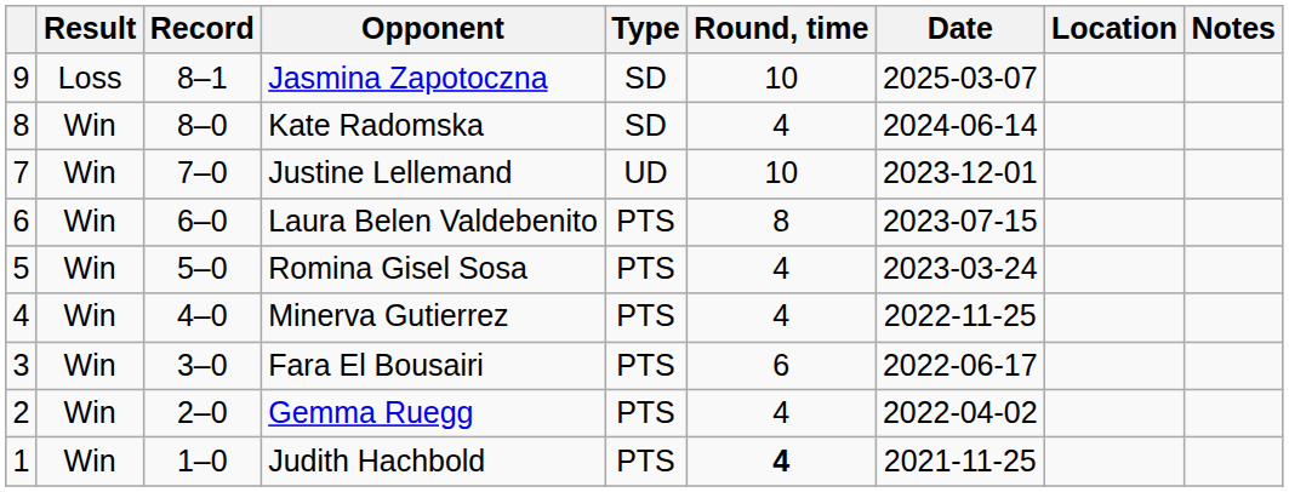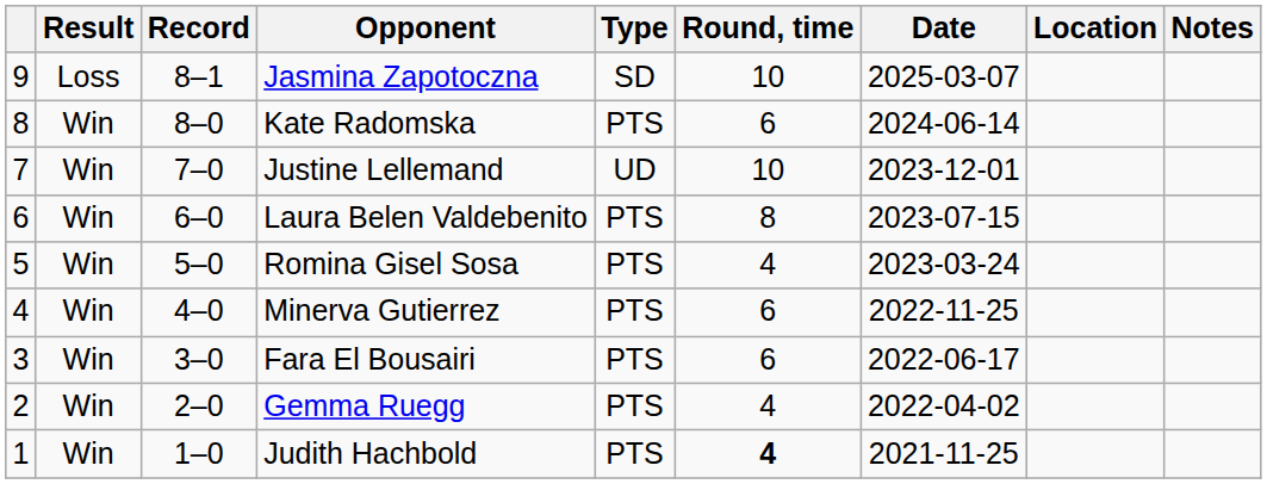 <table class=wikitable style=text-align:center>
 <tr>
 <th></th>
 <th>Result</th>
 <th>Record</th>
 <th>Opponent</th>
 <th>Type</th>
 <th>Round, time</th>
 <th>Date</th>
 <th>Location</th>
 <th>Notes</th>
 </tr>
 <tr>
 <td>9</td>
 <td>Loss</td>
 <td>8–1</td>
 <td align=left><a href='#'>Jasmina Zapotoczna</a></td>
 <td>SD</td>
 <td>10</td>
 <td>2025-03-07</td>
 <td align=left></td>
 <td align=left></td>
 </tr>
 <tr>
 <td>8</td>
 <td>Win</td>
 <td>8–0</td>
 <td align=left>Kate Radomska</td>
-<td>SD</td>
-<td>4</td>
+<td>PTS</td>
+<td>6</td>
 <td>2024-06-14</td>
 <td align=left></td>
 <td align=left></td>
 </tr>
 <tr>
 <td>7</td>
 <td>Win</td>
 <td>7–0</td>
 <td align=left>Justine Lellemand</td>
 <td>UD</td>
 <td>10</td>
 <td>2023-12-01</td>
 <td align=left></td>
 <td align=left></td>
 </tr>
 <tr>
 <td>6</td>
 <td>Win</td>
 <td>6–0</td>
 <td align=left>Laura Belen Valdebenito</td>
 <td>PTS</td>
 <td>8</td>
 <td>2023-07-15</td>
 <td align=left></td>
 <td align=left></td>
 </tr>
 <tr>
 <td>5</td>
 <td>Win</td>
 <td>5–0</td>
 <td align=left>Romina Gisel Sosa</td>
 <td>PTS</td>
 <td>4</td>
 <td>2023-03-24</td>
 <td align=left></td>
 <td align=left></td>
 </tr>
 <tr>
 <td>4</td>
 <td>Win</td>
 <td>4–0</td>
 <td align=left>Minerva Gutierrez</td>
 <td>PTS</td>
-<td>4</td>
+<td>6</td>
 <td>2022-11-25</td>
 <td align=left></td>
 <td align=left></td>
 </tr>
 <tr>
 <td>3</td>
 <td>Win</td>
 <td>3–0</td>
 <td align=left>Fara El Bousairi</td>
 <td>PTS</td>
 <td>6</td>
 <td>2022-06-17</td>
 <td align=left></td>
 <td align=left></td>
 </tr>
 <tr>
 <td>2</td>
 <td>Win</td>
 <td>2–0</td>
 <td align=left><a href='#'>Gemma Ruegg</a></td>
 <td>PTS</td>
 <td>4</td>
 <td>2022-04-02</td>
 <td align=left></td>
 <td align=left></td>
 </tr>
 <tr>
 <td>1</td>
 <td>Win</td>
 <td>1–0</td>
 <td align=left>Judith Hachbold</td>
 <td>PTS</td>
 <td><strong>4</strong></td>
 <td>2021-11-25</td>
 <td align=left></td>
 <td align=left></td>
 </tr>
 </table>
